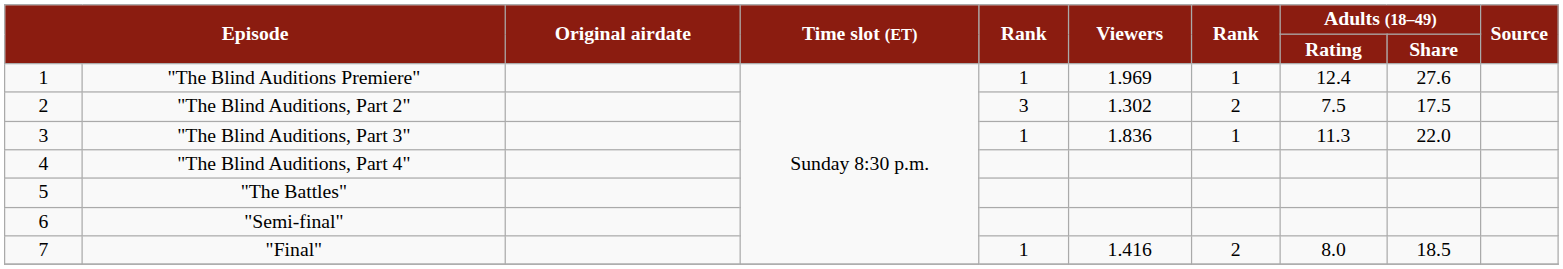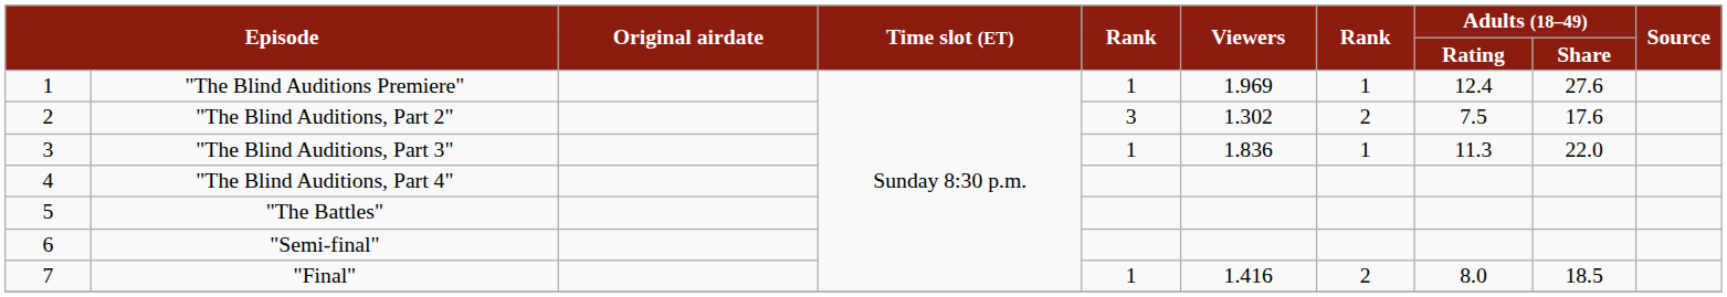 <table class="wikitable" style="text-align:center; line-height:16px; width:100%;">
 <tr>
 <th style="background:#8b1c10; color:white;" rowspan="2" colspan="2">Episode</th>
 <th style="background:#8b1c10; color:white;" rowspan="2">Original airdate</th>
 <th style="background:#8b1c10; color:white;" rowspan="2">Time slot <small>(ET)</small></th>
 <th style="background:#8b1c10; color:white;" rowspan="2">Rank</th>
 <th style="background:#8b1c10; color:white;" rowspan="2">Viewers<br><small></small></th>
 <th style="background:#8b1c10; color:white;" rowspan="2">Rank</th>
 <th style="background:#8b1c10; color:white;" colspan="2">Adults <small>(18–49)</small></th>
 <th rowspan="2" style="background:#8b1c10; color:white; width:05%;">Source</th>
 </tr>
 <tr>
 <th style="background:#8b1c10; color:white;">Rating</th>
 <th style="background:#8b1c10; color:white;">Share</th>
 </tr>
 <tr>
 <td style="width:05%;">1</td>
 <td>"The Blind Auditions Premiere"</td>
 <td></td>
 <td rowspan="7">Sunday 8:30 p.m.</td>
 <td>1</td>
 <td>1.969</td>
 <td>1</td>
 <td>12.4</td>
 <td>27.6</td>
 <td></td>
 </tr>
 <tr>
 <td style="width:05%;">2</td>
 <td>"The Blind Auditions, Part 2"</td>
 <td></td>
 <td>3</td>
 <td>1.302</td>
 <td>2</td>
 <td>7.5</td>
-<td>17.5</td>
+<td>17.6</td>
 <td></td>
 </tr>
 <tr>
 <td style="width:05%;">3</td>
 <td>"The Blind Auditions, Part 3"</td>
 <td></td>
 <td>1</td>
 <td>1.836</td>
 <td>1</td>
 <td>11.3</td>
 <td>22.0</td>
 <td></td>
 </tr>
 <tr>
 <td style="width:05%;">4</td>
 <td>"The Blind Auditions, Part 4"</td>
 <td></td>
 <td></td>
 <td></td>
 <td></td>
 <td></td>
 <td></td>
 <td></td>
 </tr>
 <tr>
 <td style="width:05%;">5</td>
 <td>"The Battles"</td>
 <td></td>
 <td></td>
 <td></td>
 <td></td>
 <td></td>
 <td></td>
 <td></td>
 </tr>
 <tr>
 <td style="width:05%;">6</td>
 <td>"Semi-final"</td>
 <td></td>
 <td></td>
 <td></td>
 <td></td>
 <td></td>
 <td></td>
 <td></td>
 </tr>
 <tr>
 <td style="width:05%;">7</td>
 <td>"Final"</td>
 <td></td>
 <td>1</td>
 <td>1.416</td>
 <td>2</td>
 <td>8.0</td>
 <td>18.5</td>
 <td></td>
 </tr>
 <tr>
 </tr>
 </table>
